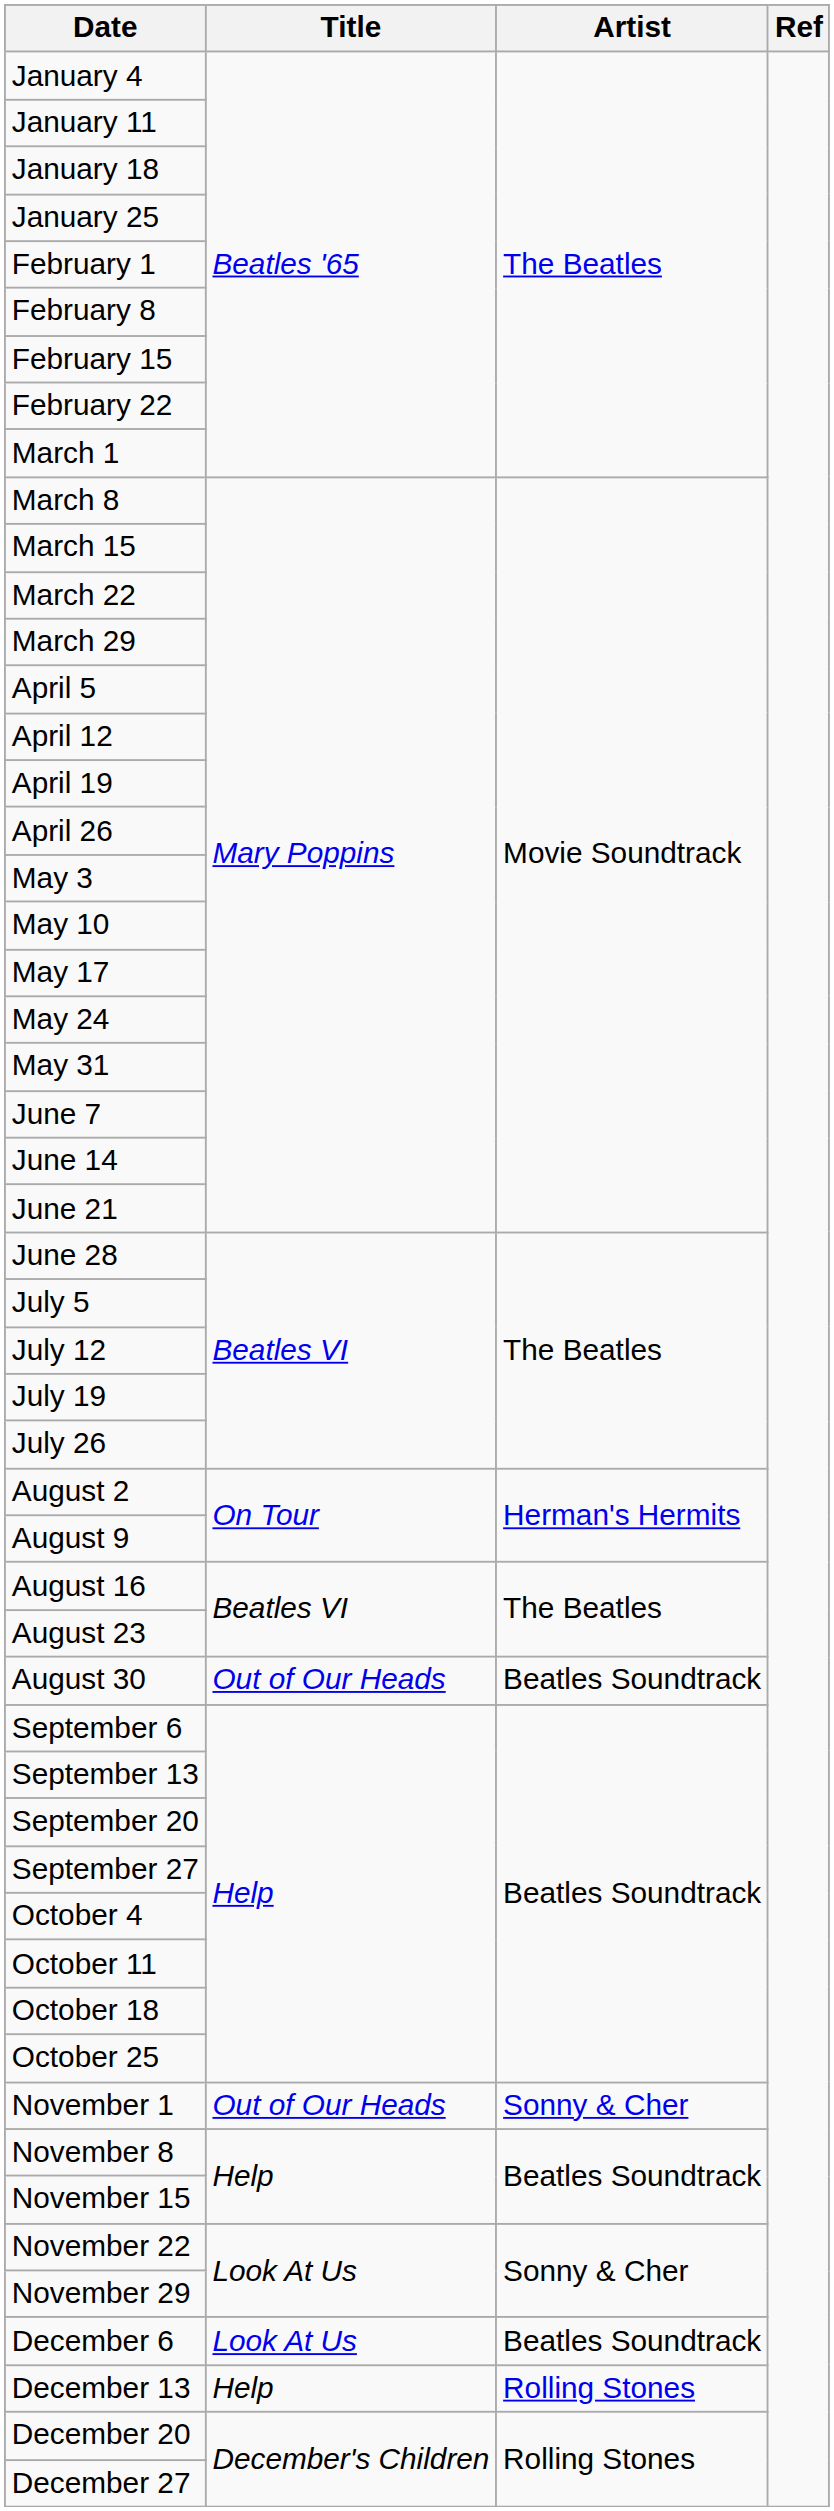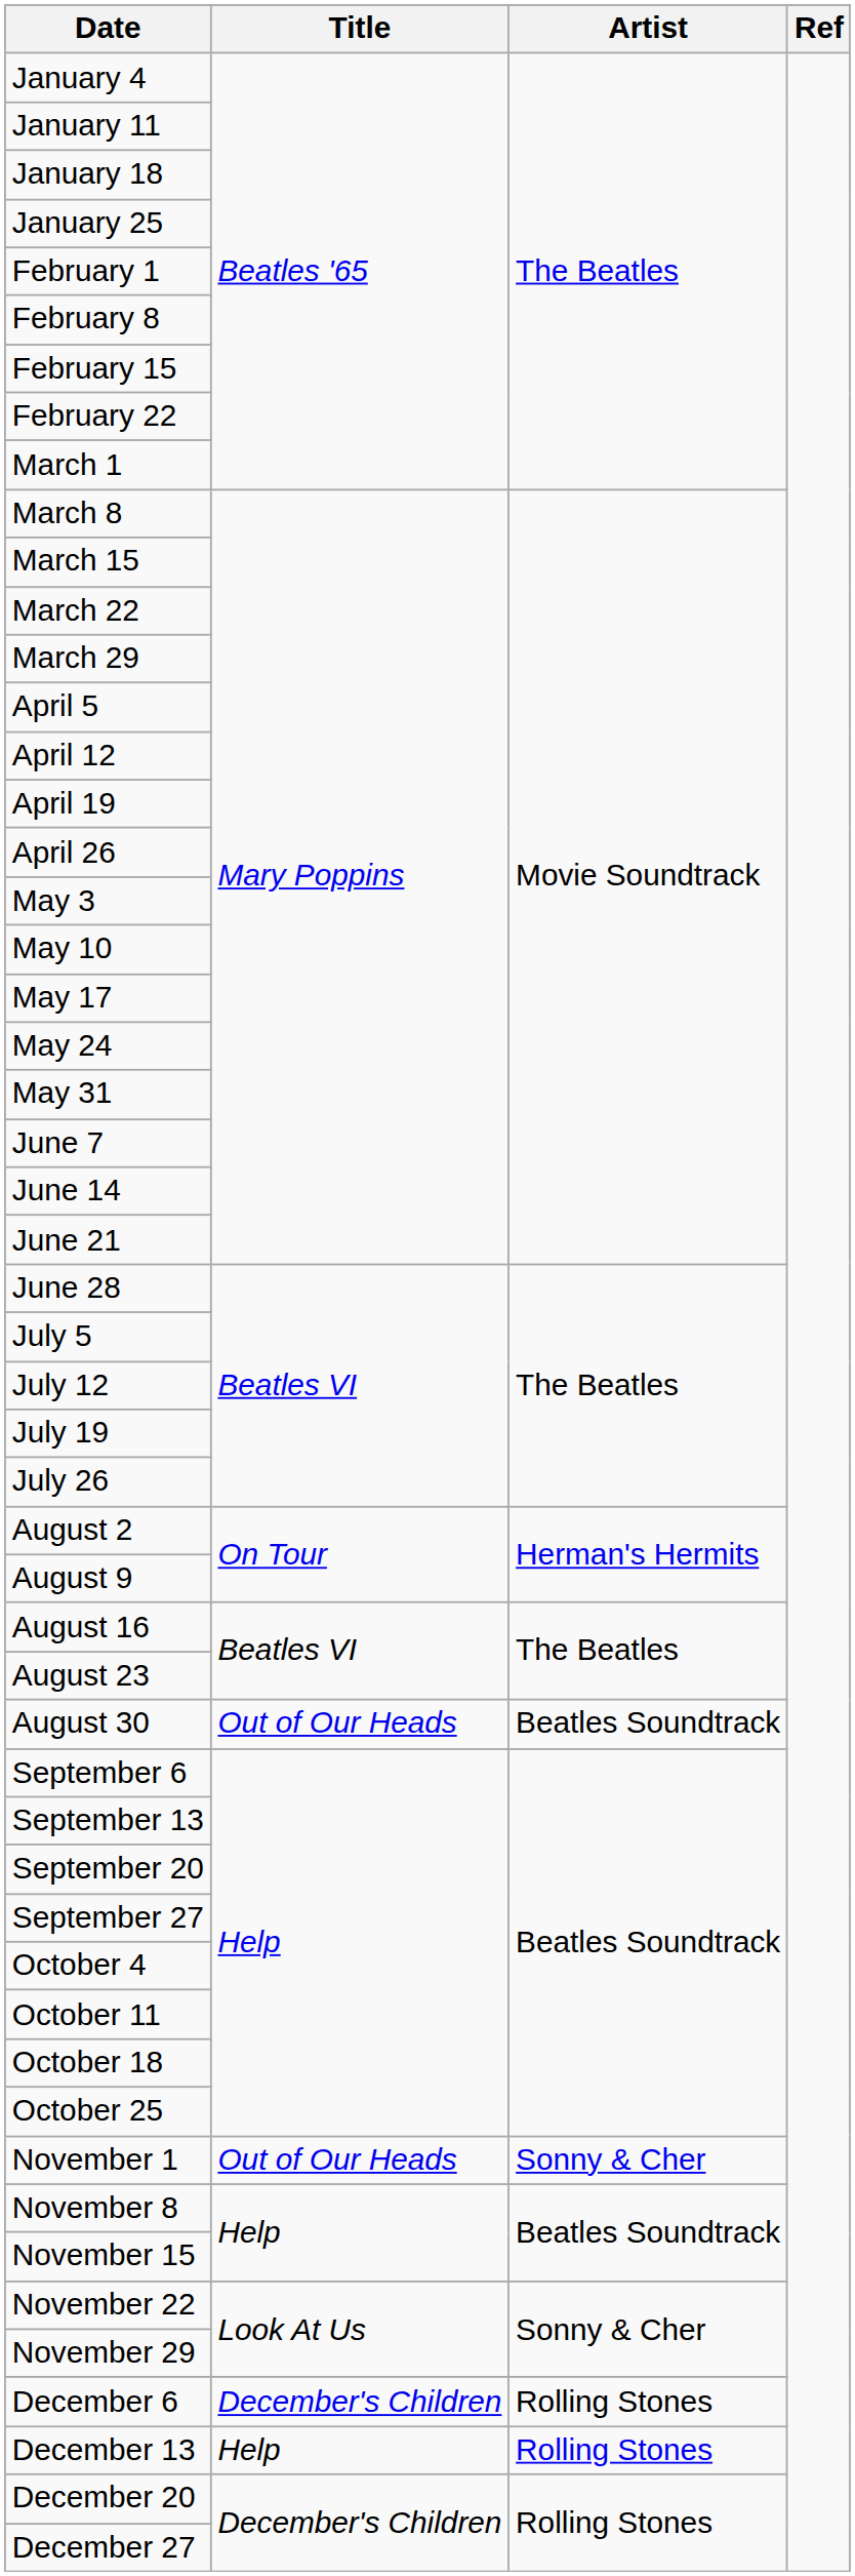 <table class="wikitable sortable">
 <tr>
 <th>Date</th>
 <th>Title</th>
 <th>Artist</th>
 <th>Ref</th>
 </tr>
 <tr>
 <td>January 4</td>
 <td rowspan="9"><em><a href='#'>Beatles '65</a></em></td>
 <td rowspan="9"><a href='#'>The Beatles</a></td>
 <td rowspan="52"></td>
 </tr>
 <tr>
 <td>January 11</td>
 </tr>
 <tr>
 <td>January 18</td>
 </tr>
 <tr>
 <td>January 25</td>
 </tr>
 <tr>
 <td>February 1</td>
 </tr>
 <tr>
 <td>February 8</td>
 </tr>
 <tr>
 <td>February 15</td>
 </tr>
 <tr>
 <td>February 22</td>
 </tr>
 <tr>
 <td>March 1</td>
 </tr>
 <tr>
 <td>March 8</td>
 <td rowspan="16"><a href='#'><em>Mary Poppins</em></a></td>
 <td rowspan="16">Movie Soundtrack</td>
 </tr>
 <tr>
 <td>March 15</td>
 </tr>
 <tr>
 <td>March 22</td>
 </tr>
 <tr>
 <td>March 29</td>
 </tr>
 <tr>
 <td>April 5</td>
 </tr>
 <tr>
 <td>April 12</td>
 </tr>
 <tr>
 <td>April 19</td>
 </tr>
 <tr>
 <td>April 26</td>
 </tr>
 <tr>
 <td>May 3</td>
 </tr>
 <tr>
 <td>May 10</td>
 </tr>
 <tr>
 <td>May 17</td>
 </tr>
 <tr>
 <td>May 24</td>
 </tr>
 <tr>
 <td>May 31</td>
 </tr>
 <tr>
 <td>June 7</td>
 </tr>
 <tr>
 <td>June 14</td>
 </tr>
 <tr>
 <td>June 21</td>
 </tr>
 <tr>
 <td>June 28</td>
 <td rowspan="5"><em><a href='#'>Beatles VI</a></em></td>
 <td rowspan="5">The Beatles</td>
 </tr>
 <tr>
 <td>July 5</td>
 </tr>
 <tr>
 <td>July 12</td>
 </tr>
 <tr>
 <td>July 19</td>
 </tr>
 <tr>
 <td>July 26</td>
 </tr>
 <tr>
 <td>August 2</td>
 <td rowspan="2"><a href='#'><em>On Tour</em></a></td>
 <td rowspan="2"><a href='#'>Herman's Hermits</a></td>
 </tr>
 <tr>
 <td>August 9</td>
 </tr>
 <tr>
 <td>August 16</td>
 <td rowspan="2"><em>Beatles VI</em></td>
 <td rowspan="2">The Beatles</td>
 </tr>
 <tr>
 <td>August 23</td>
 </tr>
 <tr>
 <td>August 30</td>
 <td><em><a href='#'>Out of Our Heads</a></em></td>
 <td>Beatles Soundtrack</td>
 </tr>
 <tr>
 <td>September 6</td>
 <td rowspan="8"><a href='#'><em>Help</em></a></td>
 <td rowspan="8">Beatles Soundtrack</td>
 </tr>
 <tr>
 <td>September 13</td>
 </tr>
 <tr>
 <td>September 20</td>
 </tr>
 <tr>
 <td>September 27</td>
 </tr>
 <tr>
 <td>October 4</td>
 </tr>
 <tr>
 <td>October 11</td>
 </tr>
 <tr>
 <td>October 18</td>
 </tr>
 <tr>
 <td>October 25</td>
 </tr>
 <tr>
 <td>November 1</td>
 <td><em><a href='#'>Out of Our Heads</a></em></td>
 <td><a href='#'>Sonny & Cher</a></td>
 </tr>
 <tr>
 <td>November 8</td>
 <td rowspan="2"><em>Help</em></td>
 <td rowspan="2">Beatles Soundtrack</td>
 </tr>
 <tr>
 <td>November 15</td>
 </tr>
 <tr>
 <td>November 22</td>
 <td rowspan="2"><em>Look At Us</em></td>
 <td rowspan="2">Sonny & Cher</td>
 </tr>
 <tr>
 <td>November 29</td>
 </tr>
 <tr>
 <td>December 6</td>
-<td><a href='#'><em>Look At Us</em></a></td>
-<td>Beatles Soundtrack</td>
+<td><a href='#'><em>December's Children</em></a></td>
+<td>Rolling Stones</td>
 </tr>
 <tr>
 <td>December 13</td>
 <td><em>Help</em></td>
 <td><a href='#'>Rolling Stones</a></td>
 </tr>
 <tr>
 <td>December 20</td>
 <td rowspan="2"><em>December's Children</em></td>
 <td rowspan="2">Rolling Stones</td>
 </tr>
 <tr>
 <td>December 27</td>
 </tr>
 </table>
